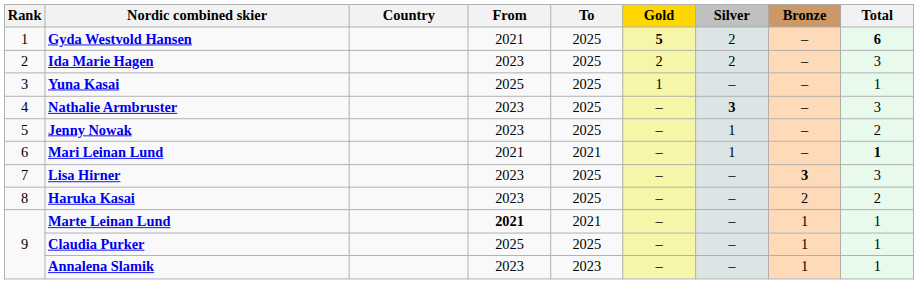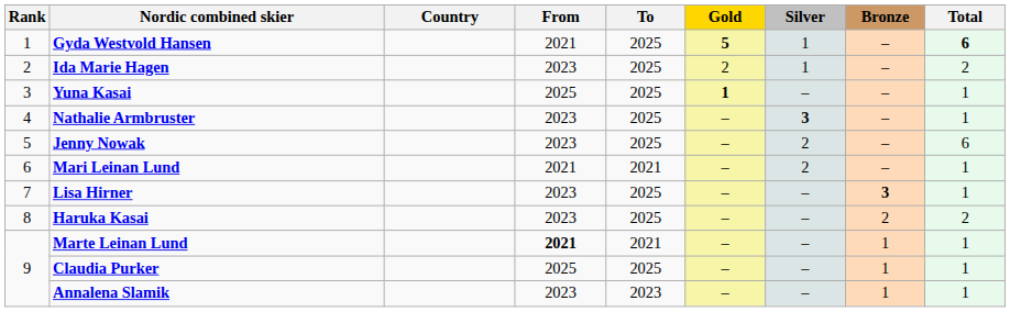 <table class="wikitable plainrowheaders" width=80% style="text-align:center;">
 <tr style="background-color:#EDEDED;">
 <th class="hintergrundfarbe5" style="width:1em">Rank</th>
 <th class="hintergrundfarbe5">Nordic combined skier</th>
 <th class="hintergrundfarbe5">Country</th>
 <th class="hintergrundfarbe5">From</th>
 <th class="hintergrundfarbe5">To</th>
 <th style="background:    gold; width:8%">Gold</th>
 <th style="background:  silver; width:8%">Silver</th>
 <th style="background: #CC9966; width:8%">Bronze</th>
 <th class="hintergrundfarbe5" style="width:8%">Total</th>
 </tr>
 <tr>
 <td>1</td>
 <td align="left"><strong><a href='#'>Gyda Westvold Hansen</a></strong></td>
 <td align="left"></td>
 <td>2021</td>
 <td>2025</td>
 <td bgcolor="#F7F6A8"><strong>5</strong></td>
-<td bgcolor="#DCE5E5">2</td>
+<td bgcolor="#DCE5E5">1</td>
 <td bgcolor="#FFDAB9">–</td>
 <td bgcolor="#E7FAEC"><strong>6</strong></td>
 </tr>
 <tr align="center">
 <td>2</td>
 <td align="left"><strong><a href='#'>Ida Marie Hagen</a></strong></td>
 <td align="left"></td>
 <td>2023</td>
 <td>2025</td>
 <td bgcolor="#F7F6A8">2</td>
-<td bgcolor="#DCE5E5">2</td>
+<td bgcolor="#DCE5E5">1</td>
 <td bgcolor="#FFDAB9">–</td>
-<td bgcolor="#E7FAEC">3</td>
+<td bgcolor="#E7FAEC">2</td>
 </tr>
 <tr align="center">
 <td>3</td>
 <td align="left"><strong><a href='#'>Yuna Kasai</a></strong></td>
 <td align="left"></td>
 <td>2025</td>
 <td>2025</td>
-<td bgcolor="#F7F6A8">1</td>
+<td bgcolor="#F7F6A8"><strong>1</strong></td>
 <td bgcolor="#DCE5E5">–</td>
 <td bgcolor="#FFDAB9">–</td>
 <td bgcolor="#E7FAEC">1</td>
 </tr>
 <tr align="center">
 <td>4</td>
 <td align="left"><strong><a href='#'>Nathalie Armbruster</a></strong></td>
 <td align="left"></td>
 <td>2023</td>
 <td>2025</td>
 <td bgcolor="#F7F6A8">–</td>
 <td bgcolor="#DCE5E5"><strong>3</strong></td>
 <td bgcolor="#FFDAB9">–</td>
-<td bgcolor="#E7FAEC">3</td>
+<td bgcolor="#E7FAEC">1</td>
 </tr>
 <tr align="center">
 <td>5</td>
 <td align="left"><strong><a href='#'>Jenny Nowak</a></strong></td>
 <td align="left"></td>
 <td>2023</td>
 <td>2025</td>
 <td bgcolor="#F7F6A8">–</td>
-<td bgcolor="#DCE5E5">1</td>
+<td bgcolor="#DCE5E5">2</td>
 <td bgcolor="#FFDAB9">–</td>
-<td bgcolor="#E7FAEC">2</td>
+<td bgcolor="#E7FAEC">6</td>
 </tr>
 <tr align="center">
 <td>6</td>
 <td align="left"><strong><a href='#'>Mari Leinan Lund</a></strong></td>
 <td align="left"></td>
 <td>2021</td>
 <td>2021</td>
 <td bgcolor="#F7F6A8">–</td>
-<td bgcolor="#DCE5E5">1</td>
+<td bgcolor="#DCE5E5">2</td>
 <td bgcolor="#FFDAB9">–</td>
-<td bgcolor="#E7FAEC"><strong>1</strong></td>
+<td bgcolor="#E7FAEC">1</td>
 </tr>
 <tr align="center">
 <td>7</td>
 <td align="left"><strong><a href='#'>Lisa Hirner</a></strong></td>
 <td align="left"></td>
 <td>2023</td>
 <td>2025</td>
 <td bgcolor="#F7F6A8">–</td>
 <td bgcolor="#DCE5E5">–</td>
 <td bgcolor="#FFDAB9"><strong>3</strong></td>
-<td bgcolor="#E7FAEC">3</td>
+<td bgcolor="#E7FAEC">1</td>
 </tr>
 <tr align="center">
 <td>8</td>
 <td align="left"><strong><a href='#'>Haruka Kasai</a></strong></td>
 <td align="left"></td>
 <td>2023</td>
 <td>2025</td>
 <td bgcolor="#F7F6A8">–</td>
 <td bgcolor="#DCE5E5">–</td>
 <td bgcolor="#FFDAB9">2</td>
 <td bgcolor="#E7FAEC">2</td>
 </tr>
 <tr align="center">
 <td rowspan="3">9</td>
 <td align="left"><strong><a href='#'>Marte Leinan Lund</a></strong></td>
 <td align="left"></td>
 <td><strong>2021</strong></td>
 <td>2021</td>
 <td bgcolor="#F7F6A8">–</td>
 <td bgcolor="#DCE5E5">–</td>
 <td bgcolor="#FFDAB9">1</td>
 <td bgcolor="#E7FAEC">1</td>
 </tr>
 <tr align="center">
 <td align="left"><strong><a href='#'>Claudia Purker</a></strong></td>
 <td align="left"></td>
 <td>2025</td>
 <td>2025</td>
 <td bgcolor="#F7F6A8">–</td>
 <td bgcolor="#DCE5E5">–</td>
 <td bgcolor="#FFDAB9">1</td>
 <td bgcolor="#E7FAEC">1</td>
 </tr>
 <tr align="center">
 <td align="left"><strong><a href='#'>Annalena Slamik</a></strong></td>
 <td align="left"></td>
 <td>2023</td>
 <td>2023</td>
 <td bgcolor="#F7F6A8">–</td>
 <td bgcolor="#DCE5E5">–</td>
 <td bgcolor="#FFDAB9">1</td>
 <td bgcolor="#E7FAEC">1</td>
 </tr>
 </table>
